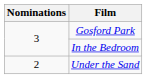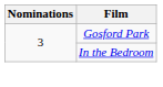 <table class="wikitable plainrowheaders" style="text-align:center;">
 <tr>
 <th scope="col" style="width:55px;">Nominations</th>
 <th scope="col" style="text-align:center;">Film</th>
 </tr>
 <tr>
 <td scope=row rowspan=2 style="text-align:center;">3</td>
 <td><em><a href='#'>Gosford Park</a></em></td>
 </tr>
 <tr>
 <td><em><a href='#'>In the Bedroom</a></em></td>
 </tr>
-<tr>
-<td scope=row rowspan=1 style="text-align:center;">2</td>
-<td><em><a href='#'>Under the Sand</a></em></td>
-</tr>
 </table>
